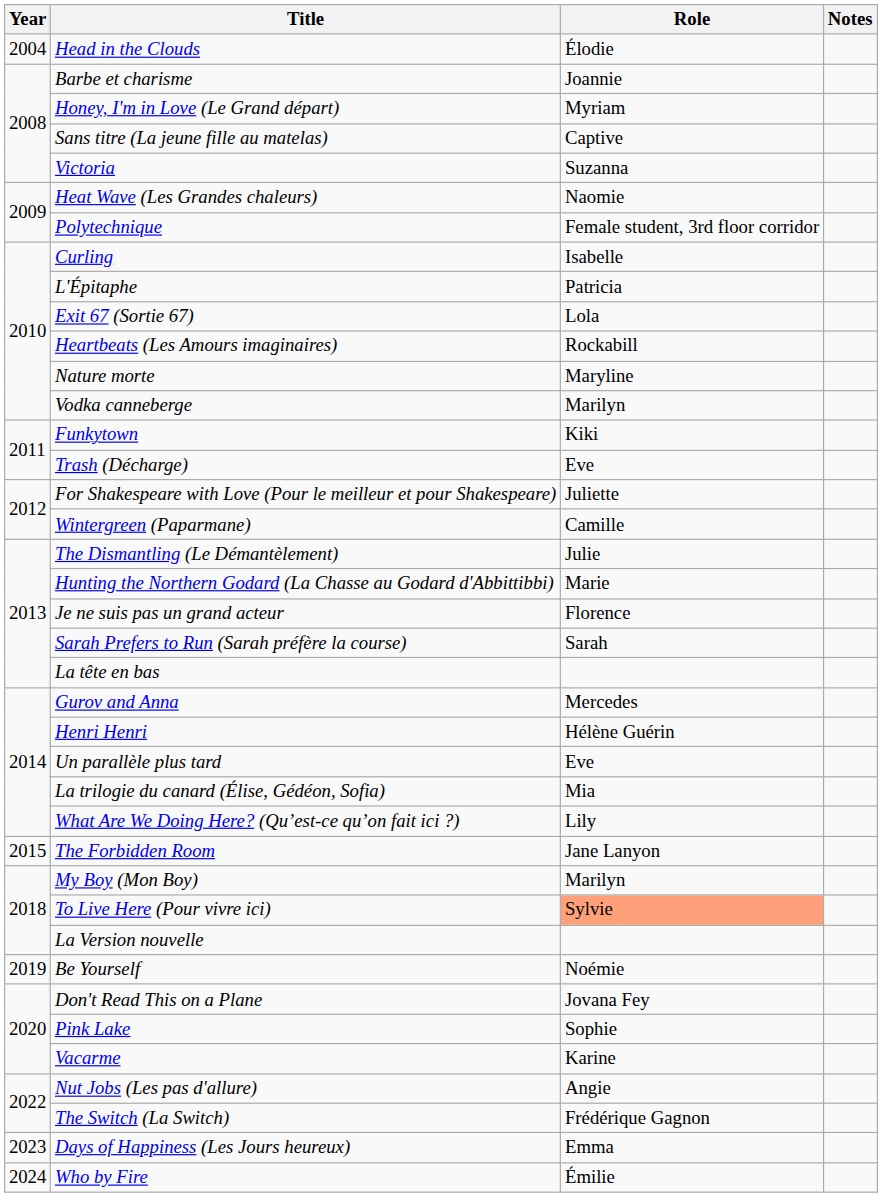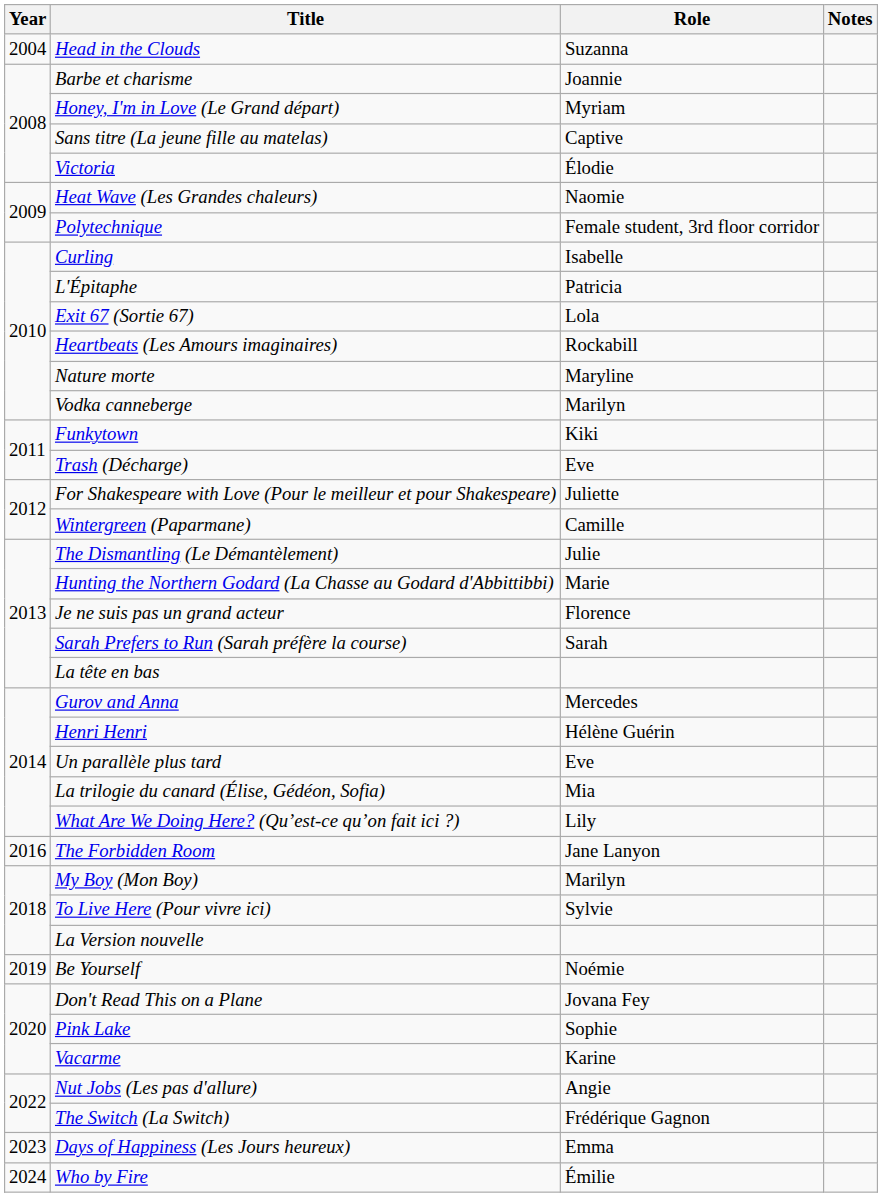 <table class="wikitable">
 <tr>
 <th>Year</th>
 <th>Title</th>
 <th>Role</th>
 <th>Notes</th>
 </tr>
 <tr>
 <td>2004</td>
 <td><em><a href='#'>Head in the Clouds</a></em></td>
-<td>Élodie</td>
+<td>Suzanna</td>
 <td></td>
 </tr>
 <tr>
 <td rowspan=4>2008</td>
 <td><em>Barbe et charisme</em></td>
 <td>Joannie</td>
 <td></td>
 </tr>
 <tr>
 <td><em><a href='#'>Honey, I'm in Love</a> (Le Grand départ)</em></td>
 <td>Myriam</td>
 <td></td>
 </tr>
 <tr>
 <td><em>Sans titre (La jeune fille au matelas)</em></td>
 <td>Captive</td>
 <td></td>
 </tr>
 <tr>
 <td><em><a href='#'>Victoria</a></em></td>
-<td>Suzanna</td>
+<td>Élodie</td>
 <td></td>
 </tr>
 <tr>
 <td rowspan=2>2009</td>
 <td><em><a href='#'>Heat Wave</a> (Les Grandes chaleurs)</em></td>
 <td>Naomie</td>
 <td></td>
 </tr>
 <tr>
 <td><em><a href='#'>Polytechnique</a></em></td>
 <td>Female student, 3rd floor corridor</td>
 <td></td>
 </tr>
 <tr>
 <td rowspan=6>2010</td>
 <td><em><a href='#'>Curling</a></em></td>
 <td>Isabelle</td>
 <td></td>
 </tr>
 <tr>
 <td><em>L'Épitaphe</em></td>
 <td>Patricia</td>
 <td></td>
 </tr>
 <tr>
 <td><em><a href='#'>Exit 67</a> (Sortie 67)</em></td>
 <td>Lola</td>
 <td></td>
 </tr>
 <tr>
 <td><em><a href='#'>Heartbeats</a> (Les Amours imaginaires)</em></td>
 <td>Rockabill</td>
 <td></td>
 </tr>
 <tr>
 <td><em>Nature morte</em></td>
 <td>Maryline</td>
 <td></td>
 </tr>
 <tr>
 <td><em>Vodka canneberge</em></td>
 <td>Marilyn</td>
 <td></td>
 </tr>
 <tr>
 <td rowspan=2>2011</td>
 <td><em><a href='#'>Funkytown</a></em></td>
 <td>Kiki</td>
 <td></td>
 </tr>
 <tr>
 <td><em><a href='#'>Trash</a> (Décharge)</em></td>
 <td>Eve</td>
 <td></td>
 </tr>
 <tr>
 <td rowspan=2>2012</td>
 <td><em>For Shakespeare with Love (Pour le meilleur et pour Shakespeare)</em></td>
 <td>Juliette</td>
 <td></td>
 </tr>
 <tr>
 <td><em><a href='#'>Wintergreen</a> (Paparmane)</em></td>
 <td>Camille</td>
 <td></td>
 </tr>
 <tr>
 <td rowspan=5>2013</td>
 <td><em><a href='#'>The Dismantling</a> (Le Démantèlement)</em></td>
 <td>Julie</td>
 <td></td>
 </tr>
 <tr>
 <td><em><a href='#'>Hunting the Northern Godard</a> (La Chasse au Godard d'Abbittibbi)</em></td>
 <td>Marie</td>
 <td></td>
 </tr>
 <tr>
 <td><em>Je ne suis pas un grand acteur</em></td>
 <td>Florence</td>
 <td></td>
 </tr>
 <tr>
 <td><em><a href='#'>Sarah Prefers to Run</a> (Sarah préfère la course)</em></td>
 <td>Sarah</td>
 <td></td>
 </tr>
 <tr>
 <td><em>La tête en bas</em></td>
 <td></td>
 <td></td>
 </tr>
 <tr>
 <td rowspan=5>2014</td>
 <td><em><a href='#'>Gurov and Anna</a></em></td>
 <td>Mercedes</td>
 <td></td>
 </tr>
 <tr>
 <td><em><a href='#'>Henri Henri</a></em></td>
 <td>Hélène Guérin</td>
 <td></td>
 </tr>
 <tr>
 <td><em>Un parallèle plus tard</em></td>
 <td>Eve</td>
 <td></td>
 </tr>
 <tr>
 <td><em>La trilogie du canard (Élise, Gédéon, Sofia)</em></td>
 <td>Mia</td>
 <td></td>
 </tr>
 <tr>
 <td><em><a href='#'>What Are We Doing Here?</a> (Qu’est-ce qu’on fait ici ?)</em></td>
 <td>Lily</td>
 <td></td>
 </tr>
 <tr>
-<td>2015</td>
+<td>2016</td>
 <td><em><a href='#'>The Forbidden Room</a></em></td>
 <td>Jane Lanyon</td>
 <td></td>
 </tr>
 <tr>
 <td rowspan=3>2018</td>
 <td><em><a href='#'>My Boy</a> (Mon Boy)</em></td>
 <td>Marilyn</td>
 <td></td>
 </tr>
 <tr>
 <td><em><a href='#'>To Live Here</a> (Pour vivre ici)</em></td>
-<td style="background: lightsalmon;">Sylvie</td>
+<td>Sylvie</td>
 <td></td>
 </tr>
 <tr>
 <td><em>La Version nouvelle</em></td>
 <td></td>
 <td></td>
 </tr>
 <tr>
 <td>2019</td>
 <td><em>Be Yourself</em></td>
 <td>Noémie</td>
 <td></td>
 </tr>
 <tr>
 <td rowspan=3>2020</td>
 <td><em>Don't Read This on a Plane</em></td>
 <td>Jovana Fey</td>
 <td></td>
 </tr>
 <tr>
 <td><em><a href='#'>Pink Lake</a></em></td>
 <td>Sophie</td>
 <td></td>
 </tr>
 <tr>
 <td><em><a href='#'>Vacarme</a></em></td>
 <td>Karine</td>
 <td></td>
 </tr>
 <tr>
 <td rowspan=2>2022</td>
 <td><em><a href='#'>Nut Jobs</a> (Les pas d'allure)</em></td>
 <td>Angie</td>
 </tr>
 <tr>
 <td><em><a href='#'>The Switch</a> (La Switch)</em></td>
 <td>Frédérique Gagnon</td>
 <td></td>
 </tr>
 <tr>
 <td>2023</td>
 <td><em><a href='#'>Days of Happiness</a> (Les Jours heureux)</em></td>
 <td>Emma</td>
 <td></td>
 </tr>
 <tr>
 <td>2024</td>
 <td><em><a href='#'>Who by Fire</a></em></td>
 <td>Émilie</td>
 <td></td>
 </tr>
 </table>
